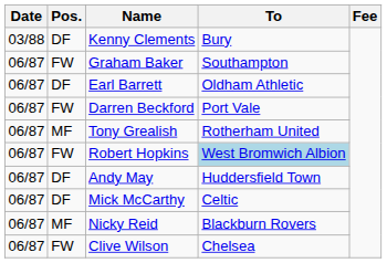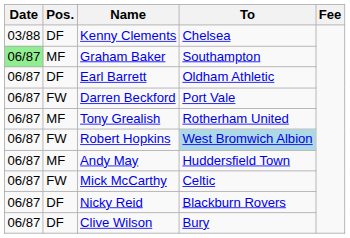 <table class="wikitable">
 <tr>
 <th>Date</th>
 <th>Pos.</th>
 <th>Name</th>
 <th>To</th>
 <th>Fee</th>
 </tr>
 <tr>
 <td>03/88</td>
 <td>DF</td>
 <td> <a href='#'>Kenny Clements</a></td>
-<td> <a href='#'>Bury</a></td>
+<td> <a href='#'>Chelsea</a></td>
 </tr>
 <tr>
-<td>06/87</td>
-<td>FW</td>
+<td style="background: lightgreen;">06/87</td>
+<td>MF</td>
 <td> <a href='#'>Graham Baker</a></td>
 <td> <a href='#'>Southampton</a></td>
 </tr>
 <tr>
 <td>06/87</td>
 <td>DF</td>
 <td> <a href='#'>Earl Barrett</a></td>
 <td> <a href='#'>Oldham Athletic</a></td>
 </tr>
 <tr>
 <td>06/87</td>
 <td>FW</td>
 <td> <a href='#'>Darren Beckford</a></td>
 <td> <a href='#'>Port Vale</a></td>
 </tr>
 <tr>
 <td>06/87</td>
 <td>MF</td>
 <td> <a href='#'>Tony Grealish</a></td>
 <td> <a href='#'>Rotherham United</a></td>
 </tr>
 <tr>
 <td>06/87</td>
 <td>FW</td>
 <td> <a href='#'>Robert Hopkins</a></td>
 <td style="background: lightblue;"> <a href='#'>West Bromwich Albion</a></td>
 </tr>
 <tr>
 <td>06/87</td>
-<td>DF</td>
+<td>MF</td>
 <td> <a href='#'>Andy May</a></td>
 <td> <a href='#'>Huddersfield Town</a></td>
 </tr>
 <tr>
 <td>06/87</td>
-<td>DF</td>
+<td>FW</td>
 <td> <a href='#'>Mick McCarthy</a></td>
 <td> <a href='#'>Celtic</a></td>
 </tr>
 <tr>
 <td>06/87</td>
-<td>MF</td>
+<td>DF</td>
 <td> <a href='#'>Nicky Reid</a></td>
 <td> <a href='#'>Blackburn Rovers</a></td>
 </tr>
 <tr>
 <td>06/87</td>
-<td>FW</td>
+<td>DF</td>
 <td> <a href='#'>Clive Wilson</a></td>
-<td> <a href='#'>Chelsea</a></td>
+<td> <a href='#'>Bury</a></td>
 </tr>
 </table>
